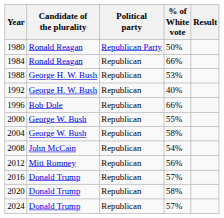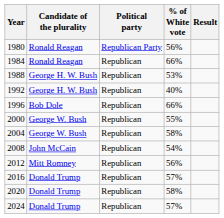 <table class="wikitable sortable" style="float:left; font-size:90%; margin:0 0 1em 1em;">
 <tr>
 <th>Year</th>
 <th>Candidate of<br>the plurality</th>
 <th>Political <br> party</th>
 <th>% of<br>White<br>vote</th>
 <th>Result</th>
 </tr>
 <tr>
 <td>1980</td>
 <td><a href='#'>Ronald Reagan</a></td>
 <td><a href='#'>Republican Party</a></td>
-<td>50%</td>
+<td>56%</td>
 <td></td>
 </tr>
 <tr>
 <td>1984</td>
 <td><a href='#'>Ronald Reagan</a></td>
 <td>Republican</td>
 <td>66%</td>
 <td></td>
 </tr>
 <tr>
 <td>1988</td>
 <td><a href='#'>George H. W. Bush</a></td>
 <td>Republican</td>
 <td>53%</td>
 <td></td>
 </tr>
 <tr>
 <td>1992</td>
 <td><a href='#'>George H. W. Bush</a></td>
 <td>Republican</td>
 <td>40%</td>
 <td></td>
 </tr>
 <tr>
 <td>1996</td>
 <td><a href='#'>Bob Dole</a></td>
 <td>Republican</td>
 <td>66%</td>
 <td></td>
 </tr>
 <tr>
 <td>2000</td>
 <td><a href='#'>George W. Bush</a></td>
 <td>Republican</td>
 <td>55%</td>
 <td></td>
 </tr>
 <tr>
 <td>2004</td>
 <td><a href='#'>George W. Bush</a></td>
 <td>Republican</td>
 <td>58%</td>
 <td></td>
 </tr>
 <tr>
 <td>2008</td>
 <td><a href='#'>John McCain</a></td>
 <td>Republican</td>
 <td>54%</td>
 <td></td>
 </tr>
 <tr>
 <td>2012</td>
 <td><a href='#'>Mitt Romney</a></td>
 <td>Republican</td>
 <td>56%</td>
 <td></td>
 </tr>
 <tr>
 <td>2016</td>
 <td><a href='#'>Donald Trump</a></td>
 <td>Republican</td>
 <td>57%</td>
 <td></td>
 </tr>
 <tr>
 <td>2020</td>
 <td><a href='#'>Donald Trump</a></td>
 <td>Republican</td>
 <td>58%</td>
 <td></td>
 </tr>
 <tr>
 <td>2024</td>
 <td><a href='#'>Donald Trump</a></td>
 <td>Republican</td>
 <td>57%</td>
 <td></td>
 </tr>
 </table>
